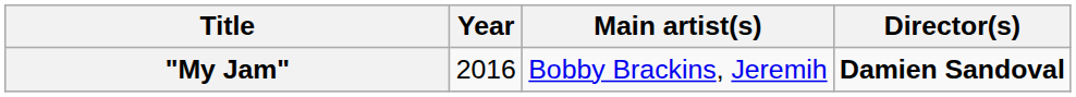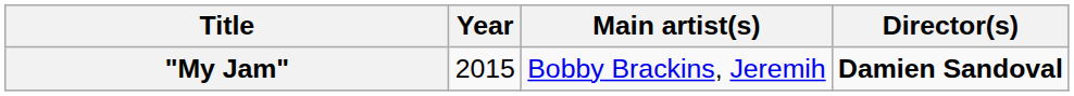 <table class="wikitable plainrowheaders">
 <tr>
 <th scope="col" style="width:16em;">Title</th>
 <th scope="col">Year</th>
 <th scope="col">Main artist(s)</th>
 <th scope="col">Director(s)</th>
 </tr>
 <tr>
 <th scope="row">"My Jam"</th>
-<td>2016</td>
+<td>2015</td>
 <td><a href='#'>Bobby Brackins</a>, <a href='#'>Jeremih</a></td>
 <td><strong>Damien Sandoval</strong></td>
 </tr>
 </table>
